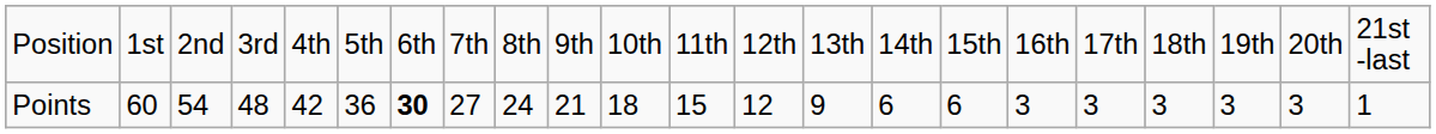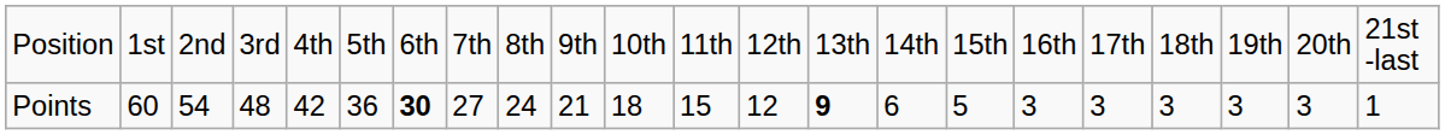 <table class="wikitable" align="center" style="font-size: 90%;">
 <tr>
 <td width="40" height="13">Position</td>
 <td width="18">1st</td>
 <td width="22">2nd</td>
 <td width="20">3rd</td>
 <td width="19">4th</td>
 <td width="19">5th</td>
 <td width="19">6th</td>
 <td width="19">7th</td>
 <td width="19">8th</td>
 <td width="19">9th</td>
 <td width="24">10th</td>
 <td width="24">11th</td>
 <td width="24">12th</td>
 <td width="24">13th</td>
 <td width="24">14th</td>
 <td width="24">15th</td>
 <td width="24">16th</td>
 <td width="24">17th</td>
 <td width="24">18th</td>
 <td width="24">19th</td>
 <td width="24">20th</td>
 <td width="34">21st -last</td>
 </tr>
 <tr>
 <td height="13">Points</td>
 <td>60</td>
 <td>54</td>
 <td>48</td>
 <td>42</td>
 <td>36</td>
 <td><strong>30</strong></td>
 <td>27</td>
 <td>24</td>
 <td>21</td>
 <td>18</td>
 <td>15</td>
 <td>12</td>
-<td>9</td>
+<td><strong>9</strong></td>
 <td>6</td>
-<td>6</td>
+<td>5</td>
 <td>3</td>
 <td>3</td>
 <td>3</td>
 <td>3</td>
 <td>3</td>
 <td>1</td>
 </tr>
 </table>
